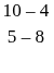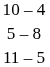 <table style="text-align:center">
 <tr>
 <th width=200></th>
 <th width=100></th>
 <th width=200></th>
 </tr>
 <tr>
 <td align=right><strong></strong></td>
 <td>10 – 4</td>
 <td align=left></td>
 </tr>
 <tr>
 <td align=right></td>
 <td>5 – 8</td>
 <td align=left><strong></strong></td>
 </tr>
+<tr>
+<td align=right><strong></strong></td>
+<td>11 – 5</td>
+<td align=left></td>
+</tr>
 </table>
